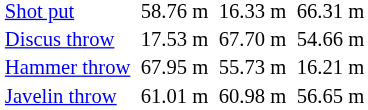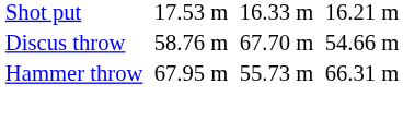 <table>
 <tr>
 </tr>
 <tr>
 <td><a href='#'>Shot put</a></td>
 <td></td>
-<td>58.76 m</td>
+<td>17.53 m</td>
 <td></td>
 <td>16.33 m</td>
 <td></td>
-<td>66.31 m</td>
+<td>16.21 m</td>
 </tr>
 <tr>
 <td><a href='#'>Discus throw</a></td>
 <td></td>
-<td>17.53 m</td>
+<td>58.76 m</td>
 <td></td>
 <td>67.70 m</td>
 <td></td>
 <td>54.66 m</td>
 </tr>
 <tr>
 <td><a href='#'>Hammer throw</a></td>
 <td></td>
 <td>67.95 m</td>
 <td></td>
 <td>55.73 m</td>
 <td></td>
-<td>16.21 m</td>
-</tr>
-<tr>
-<td><a href='#'>Javelin throw</a></td>
-<td></td>
-<td>61.01 m</td>
-<td></td>
-<td>60.98 m</td>
-<td></td>
-<td>56.65 m</td>
+<td>66.31 m</td>
 </tr>
 </table>
